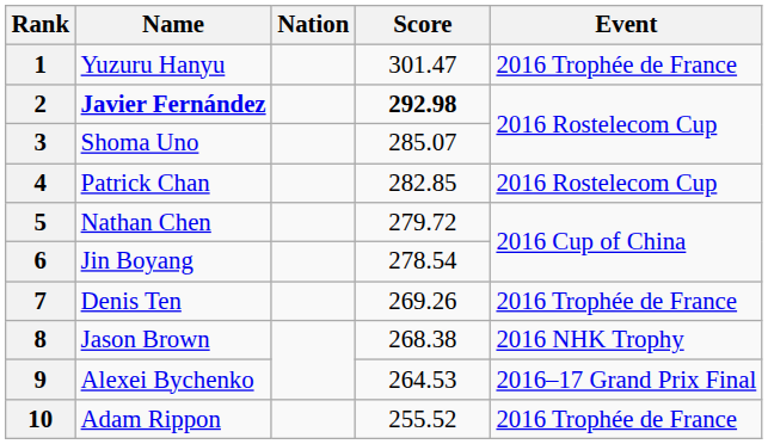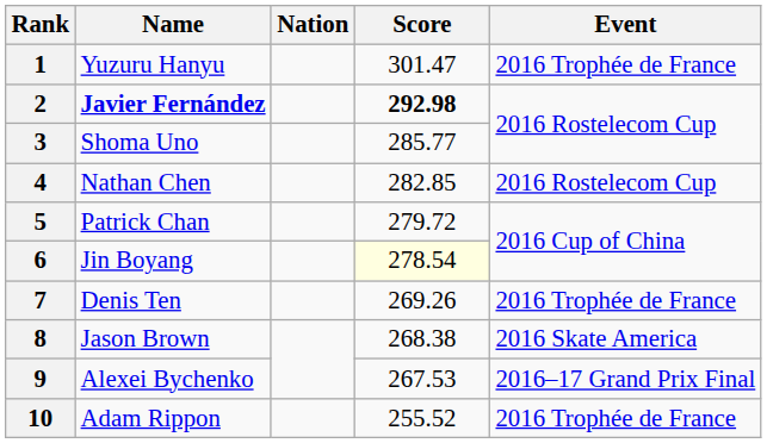 <table class="wikitable sortable">
 <tr>
 <th>Rank</th>
 <th>Name</th>
 <th>Nation</th>
 <th style="width:80px;">Score</th>
 <th>Event</th>
 </tr>
 <tr>
 <th>1</th>
 <td><a href='#'>Yuzuru Hanyu</a></td>
 <td></td>
 <td style="text-align:center;">301.47</td>
 <td><a href='#'>2016 Trophée de France</a></td>
 </tr>
 <tr>
 <th>2</th>
 <td><strong><a href='#'>Javier Fernández</a></strong></td>
 <td></td>
 <td style="text-align:center;"><strong>292.98</strong></td>
 <td rowspan="2"><a href='#'>2016 Rostelecom Cup</a></td>
 </tr>
 <tr>
 <th>3</th>
 <td><a href='#'>Shoma Uno</a></td>
 <td></td>
-<td style="text-align:center;">285.07</td>
+<td style="text-align:center;">285.77</td>
 </tr>
 <tr>
 <th>4</th>
-<td><a href='#'>Patrick Chan</a></td>
+<td><a href='#'>Nathan Chen</a></td>
 <td></td>
 <td style="text-align:center;">282.85</td>
 <td><a href='#'>2016 Rostelecom Cup</a></td>
 </tr>
 <tr>
 <th>5</th>
-<td><a href='#'>Nathan Chen</a></td>
+<td><a href='#'>Patrick Chan</a></td>
 <td></td>
 <td style="text-align:center;">279.72</td>
 <td rowspan="2"><a href='#'>2016 Cup of China</a></td>
 </tr>
 <tr>
 <th>6</th>
 <td><a href='#'>Jin Boyang</a></td>
 <td></td>
-<td style="text-align:center;">278.54</td>
+<td style="background: lightyellow; text-align:center;">278.54</td>
 </tr>
 <tr>
 <th>7</th>
 <td><a href='#'>Denis Ten</a></td>
 <td></td>
 <td style="text-align:center;">269.26</td>
 <td><a href='#'>2016 Trophée de France</a></td>
 </tr>
 <tr>
 <th>8</th>
 <td><a href='#'>Jason Brown</a></td>
 <td rowspan="2"></td>
 <td style="text-align:center;">268.38</td>
-<td><a href='#'>2016 NHK Trophy</a></td>
+<td><a href='#'>2016 Skate America</a></td>
 </tr>
 <tr>
 <th>9</th>
 <td><a href='#'>Alexei Bychenko</a></td>
-<td style="text-align:center;">264.53</td>
+<td style="text-align:center;">267.53</td>
 <td><a href='#'>2016–17 Grand Prix Final</a></td>
 </tr>
 <tr>
 <th>10</th>
 <td><a href='#'>Adam Rippon</a></td>
 <td></td>
 <td style="text-align:center;">255.52</td>
 <td><a href='#'>2016 Trophée de France</a></td>
 </tr>
 </table>
